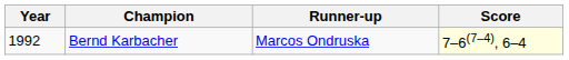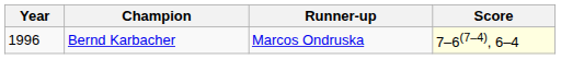 <table class="wikitable">
 <tr>
 <th style="width:60px">Year</th>
 <th style="width:200px">Champion</th>
 <th style="width:200px">Runner-up</th>
 <th style="width:130px">Score</th>
 </tr>
 <tr>
-<td>1992</td>
+<td>1996</td>
 <td> <a href='#'>Bernd Karbacher</a></td>
 <td> <a href='#'>Marcos Ondruska</a></td>
 <td style="background: lightyellow;">7–6<sup>(7–4)</sup>, 6–4</td>
 </tr>
 </table>
